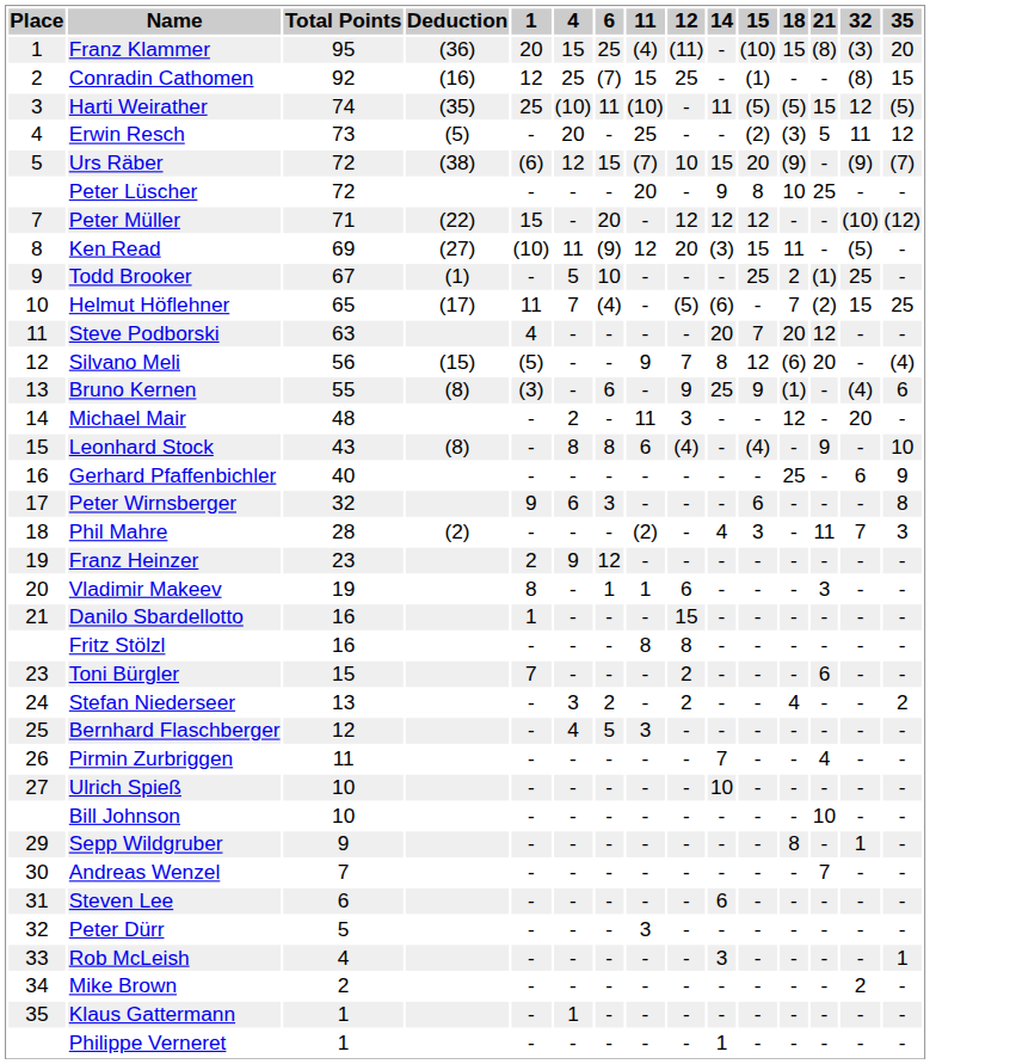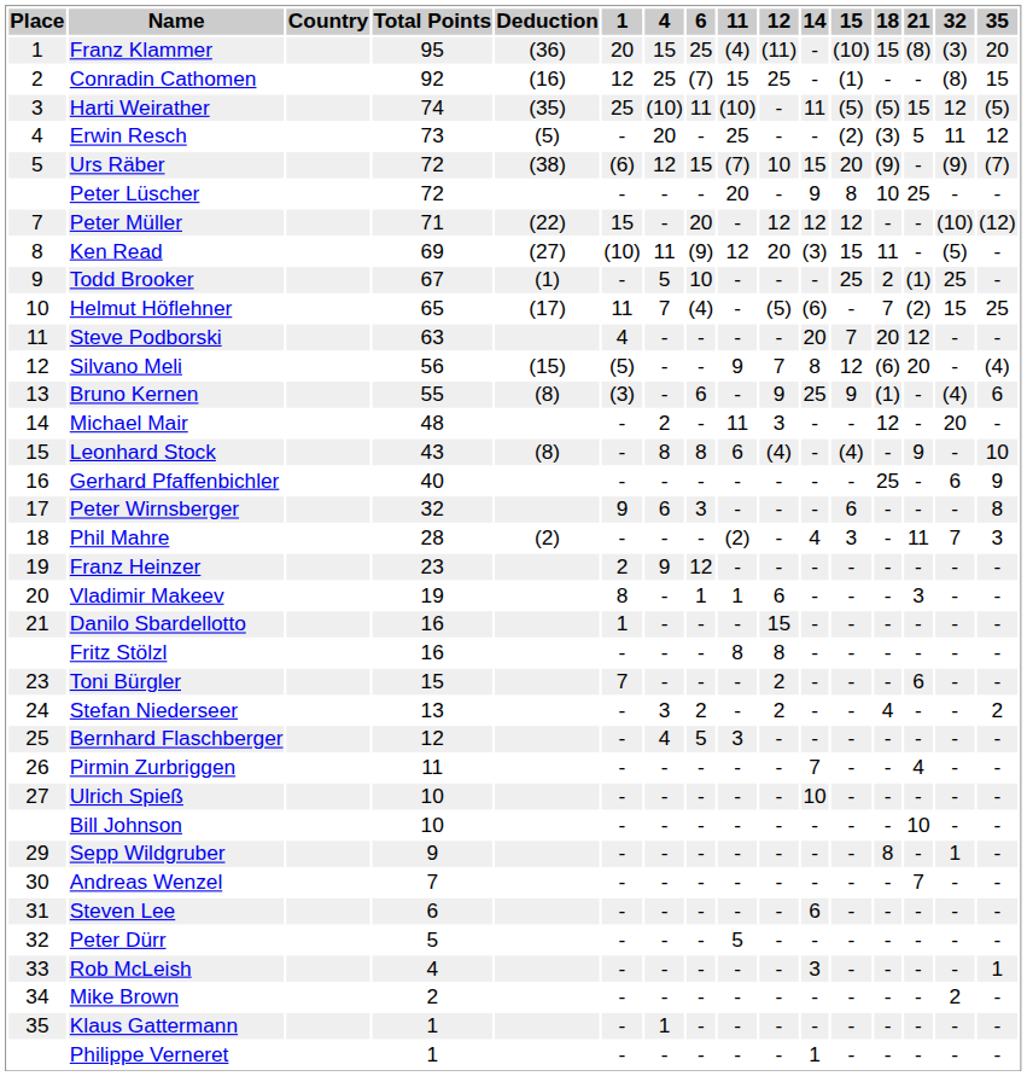 <table border="0" style="border: 1px solid #999; background-color:#FFFFFF; text-align:center">
 <tr align="center" bgcolor="#CCCCCC">
 <th>Place</th>
 <th>Name</th>
+<th>Country</th>
 <th>Total Points</th>
 <th>Deduction</th>
 <th>1</th>
 <th>4</th>
 <th>6</th>
 <th>11</th>
 <th>12</th>
 <th>14</th>
 <th>15</th>
 <th>18</th>
 <th>21</th>
 <th>32</th>
 <th>35</th>
 </tr>
 <tr bgcolor="#EFEFEF">
 <td>1</td>
 <td align="left"><a href='#'>Franz Klammer</a></td>
+<td align="left"></td>
 <td>95</td>
 <td>(36)</td>
 <td>20</td>
 <td>15</td>
 <td>25</td>
 <td>(4)</td>
 <td>(11)</td>
 <td>-</td>
 <td>(10)</td>
 <td>15</td>
 <td>(8)</td>
 <td>(3)</td>
 <td>20</td>
 </tr>
 <tr>
 <td>2</td>
 <td align="left"><a href='#'>Conradin Cathomen</a></td>
+<td align="left"></td>
 <td>92</td>
 <td>(16)</td>
 <td>12</td>
 <td>25</td>
 <td>(7)</td>
 <td>15</td>
 <td>25</td>
 <td>-</td>
 <td>(1)</td>
 <td>-</td>
 <td>-</td>
 <td>(8)</td>
 <td>15</td>
 </tr>
 <tr bgcolor="#EFEFEF">
 <td>3</td>
 <td align="left"><a href='#'>Harti Weirather</a></td>
+<td align="left"></td>
 <td>74</td>
 <td>(35)</td>
 <td>25</td>
 <td>(10)</td>
 <td>11</td>
 <td>(10)</td>
 <td>-</td>
 <td>11</td>
 <td>(5)</td>
 <td>(5)</td>
 <td>15</td>
 <td>12</td>
 <td>(5)</td>
 </tr>
 <tr>
 <td>4</td>
 <td align="left"><a href='#'>Erwin Resch</a></td>
+<td align="left"></td>
 <td>73</td>
 <td>(5)</td>
 <td>-</td>
 <td>20</td>
 <td>-</td>
 <td>25</td>
 <td>-</td>
 <td>-</td>
 <td>(2)</td>
 <td>(3)</td>
 <td>5</td>
 <td>11</td>
 <td>12</td>
 </tr>
 <tr bgcolor="#EFEFEF">
 <td>5</td>
 <td align="left"><a href='#'>Urs Räber</a></td>
+<td align="left"></td>
 <td>72</td>
 <td>(38)</td>
 <td>(6)</td>
 <td>12</td>
 <td>15</td>
 <td>(7)</td>
 <td>10</td>
 <td>15</td>
 <td>20</td>
 <td>(9)</td>
 <td>-</td>
 <td>(9)</td>
 <td>(7)</td>
 </tr>
 <tr>
 <td></td>
 <td align="left"><a href='#'>Peter Lüscher</a></td>
+<td align="left"></td>
 <td>72</td>
 <td></td>
 <td>-</td>
 <td>-</td>
 <td>-</td>
 <td>20</td>
 <td>-</td>
 <td>9</td>
 <td>8</td>
 <td>10</td>
 <td>25</td>
 <td>-</td>
 <td>-</td>
 </tr>
 <tr bgcolor="#EFEFEF">
 <td>7</td>
 <td align="left"><a href='#'>Peter Müller</a></td>
+<td align="left"></td>
 <td>71</td>
 <td>(22)</td>
 <td>15</td>
 <td>-</td>
 <td>20</td>
 <td>-</td>
 <td>12</td>
 <td>12</td>
 <td>12</td>
 <td>-</td>
 <td>-</td>
 <td>(10)</td>
 <td>(12)</td>
 </tr>
 <tr>
 <td>8</td>
 <td align="left"><a href='#'>Ken Read</a></td>
+<td align="left"></td>
 <td>69</td>
 <td>(27)</td>
 <td>(10)</td>
 <td>11</td>
 <td>(9)</td>
 <td>12</td>
 <td>20</td>
 <td>(3)</td>
 <td>15</td>
 <td>11</td>
 <td>-</td>
 <td>(5)</td>
 <td>-</td>
 </tr>
 <tr bgcolor="#EFEFEF">
 <td>9</td>
 <td align="left"><a href='#'>Todd Brooker</a></td>
+<td align="left"></td>
 <td>67</td>
 <td>(1)</td>
 <td>-</td>
 <td>5</td>
 <td>10</td>
 <td>-</td>
 <td>-</td>
 <td>-</td>
 <td>25</td>
 <td>2</td>
 <td>(1)</td>
 <td>25</td>
 <td>-</td>
 </tr>
 <tr>
 <td>10</td>
 <td align="left"><a href='#'>Helmut Höflehner</a></td>
+<td align="left"></td>
 <td>65</td>
 <td>(17)</td>
 <td>11</td>
 <td>7</td>
 <td>(4)</td>
 <td>-</td>
 <td>(5)</td>
 <td>(6)</td>
 <td>-</td>
 <td>7</td>
 <td>(2)</td>
 <td>15</td>
 <td>25</td>
 </tr>
 <tr bgcolor="#EFEFEF">
 <td>11</td>
 <td align="left"><a href='#'>Steve Podborski</a></td>
+<td align="left"></td>
 <td>63</td>
 <td></td>
 <td>4</td>
 <td>-</td>
 <td>-</td>
 <td>-</td>
 <td>-</td>
 <td>20</td>
 <td>7</td>
 <td>20</td>
 <td>12</td>
 <td>-</td>
 <td>-</td>
 </tr>
 <tr>
 <td>12</td>
 <td align="left"><a href='#'>Silvano Meli</a></td>
+<td align="left"></td>
 <td>56</td>
 <td>(15)</td>
 <td>(5)</td>
 <td>-</td>
 <td>-</td>
 <td>9</td>
 <td>7</td>
 <td>8</td>
 <td>12</td>
 <td>(6)</td>
 <td>20</td>
 <td>-</td>
 <td>(4)</td>
 </tr>
 <tr bgcolor="#EFEFEF">
 <td>13</td>
 <td align="left"><a href='#'>Bruno Kernen</a></td>
+<td align="left"></td>
 <td>55</td>
 <td>(8)</td>
 <td>(3)</td>
 <td>-</td>
 <td>6</td>
 <td>-</td>
 <td>9</td>
 <td>25</td>
 <td>9</td>
 <td>(1)</td>
 <td>-</td>
 <td>(4)</td>
 <td>6</td>
 </tr>
 <tr>
 <td>14</td>
 <td align="left"><a href='#'>Michael Mair</a></td>
+<td align="left"></td>
 <td>48</td>
 <td></td>
 <td>-</td>
 <td>2</td>
 <td>-</td>
 <td>11</td>
 <td>3</td>
 <td>-</td>
 <td>-</td>
 <td>12</td>
 <td>-</td>
 <td>20</td>
 <td>-</td>
 </tr>
 <tr bgcolor="#EFEFEF">
 <td>15</td>
 <td align="left"><a href='#'>Leonhard Stock</a></td>
+<td align="left"></td>
 <td>43</td>
 <td>(8)</td>
 <td>-</td>
 <td>8</td>
 <td>8</td>
 <td>6</td>
 <td>(4)</td>
 <td>-</td>
 <td>(4)</td>
 <td>-</td>
 <td>9</td>
 <td>-</td>
 <td>10</td>
 </tr>
 <tr>
 <td>16</td>
 <td align="left"><a href='#'>Gerhard Pfaffenbichler</a></td>
+<td align="left"></td>
 <td>40</td>
 <td></td>
 <td>-</td>
 <td>-</td>
 <td>-</td>
 <td>-</td>
 <td>-</td>
 <td>-</td>
 <td>-</td>
 <td>25</td>
 <td>-</td>
 <td>6</td>
 <td>9</td>
 </tr>
 <tr bgcolor="#EFEFEF">
 <td>17</td>
 <td align="left"><a href='#'>Peter Wirnsberger</a></td>
+<td align="left"></td>
 <td>32</td>
 <td></td>
 <td>9</td>
 <td>6</td>
 <td>3</td>
 <td>-</td>
 <td>-</td>
 <td>-</td>
 <td>6</td>
 <td>-</td>
 <td>-</td>
 <td>-</td>
 <td>8</td>
 </tr>
 <tr>
 <td>18</td>
 <td align="left"><a href='#'>Phil Mahre</a></td>
+<td align="left"></td>
 <td>28</td>
 <td>(2)</td>
 <td>-</td>
 <td>-</td>
 <td>-</td>
 <td>(2)</td>
 <td>-</td>
 <td>4</td>
 <td>3</td>
 <td>-</td>
 <td>11</td>
 <td>7</td>
 <td>3</td>
 </tr>
 <tr bgcolor="#EFEFEF">
 <td>19</td>
 <td align="left"><a href='#'>Franz Heinzer</a></td>
+<td align="left"></td>
 <td>23</td>
 <td></td>
 <td>2</td>
 <td>9</td>
 <td>12</td>
 <td>-</td>
 <td>-</td>
 <td>-</td>
 <td>-</td>
 <td>-</td>
 <td>-</td>
 <td>-</td>
 <td>-</td>
 </tr>
 <tr>
 <td>20</td>
 <td align="left"><a href='#'>Vladimir Makeev</a></td>
+<td align="left"></td>
 <td>19</td>
 <td></td>
 <td>8</td>
 <td>-</td>
 <td>1</td>
 <td>1</td>
 <td>6</td>
 <td>-</td>
 <td>-</td>
 <td>-</td>
 <td>3</td>
 <td>-</td>
 <td>-</td>
 </tr>
 <tr bgcolor="#EFEFEF">
 <td>21</td>
 <td align="left"><a href='#'>Danilo Sbardellotto</a></td>
+<td align="left"></td>
 <td>16</td>
 <td></td>
 <td>1</td>
 <td>-</td>
 <td>-</td>
 <td>-</td>
 <td>15</td>
 <td>-</td>
 <td>-</td>
 <td>-</td>
 <td>-</td>
 <td>-</td>
 <td>-</td>
 </tr>
 <tr>
 <td></td>
 <td align="left"><a href='#'>Fritz Stölzl</a></td>
+<td align="left"></td>
 <td>16</td>
 <td></td>
 <td>-</td>
 <td>-</td>
 <td>-</td>
 <td>8</td>
 <td>8</td>
 <td>-</td>
 <td>-</td>
 <td>-</td>
 <td>-</td>
 <td>-</td>
 <td>-</td>
 </tr>
 <tr bgcolor="#EFEFEF">
 <td>23</td>
 <td align="left"><a href='#'>Toni Bürgler</a></td>
+<td align="left"></td>
 <td>15</td>
 <td></td>
 <td>7</td>
 <td>-</td>
 <td>-</td>
 <td>-</td>
 <td>2</td>
 <td>-</td>
 <td>-</td>
 <td>-</td>
 <td>6</td>
 <td>-</td>
 <td>-</td>
 </tr>
 <tr>
 <td>24</td>
 <td align="left"><a href='#'>Stefan Niederseer</a></td>
+<td align="left"></td>
 <td>13</td>
 <td></td>
 <td>-</td>
 <td>3</td>
 <td>2</td>
 <td>-</td>
 <td>2</td>
 <td>-</td>
 <td>-</td>
 <td>4</td>
 <td>-</td>
 <td>-</td>
 <td>2</td>
 </tr>
 <tr bgcolor="#EFEFEF">
 <td>25</td>
 <td align="left"><a href='#'>Bernhard Flaschberger</a></td>
+<td align="left"></td>
 <td>12</td>
 <td></td>
 <td>-</td>
 <td>4</td>
 <td>5</td>
 <td>3</td>
 <td>-</td>
 <td>-</td>
 <td>-</td>
 <td>-</td>
 <td>-</td>
 <td>-</td>
 <td>-</td>
 </tr>
 <tr>
 <td>26</td>
 <td align="left"><a href='#'>Pirmin Zurbriggen</a></td>
+<td align="left"></td>
 <td>11</td>
 <td></td>
 <td>-</td>
 <td>-</td>
 <td>-</td>
 <td>-</td>
 <td>-</td>
 <td>7</td>
 <td>-</td>
 <td>-</td>
 <td>4</td>
 <td>-</td>
 <td>-</td>
 </tr>
 <tr bgcolor="#EFEFEF">
 <td>27</td>
 <td align="left"><a href='#'>Ulrich Spieß</a></td>
+<td align="left"></td>
 <td>10</td>
 <td></td>
 <td>-</td>
 <td>-</td>
 <td>-</td>
 <td>-</td>
 <td>-</td>
 <td>10</td>
 <td>-</td>
 <td>-</td>
 <td>-</td>
 <td>-</td>
 <td>-</td>
 </tr>
 <tr>
 <td></td>
 <td align="left"><a href='#'>Bill Johnson</a></td>
+<td align="left"></td>
 <td>10</td>
 <td></td>
 <td>-</td>
 <td>-</td>
 <td>-</td>
 <td>-</td>
 <td>-</td>
 <td>-</td>
 <td>-</td>
 <td>-</td>
 <td>10</td>
 <td>-</td>
 <td>-</td>
 </tr>
 <tr bgcolor="#EFEFEF">
 <td>29</td>
 <td align="left"><a href='#'>Sepp Wildgruber</a></td>
+<td align="left"></td>
 <td>9</td>
 <td></td>
 <td>-</td>
 <td>-</td>
 <td>-</td>
 <td>-</td>
 <td>-</td>
 <td>-</td>
 <td>-</td>
 <td>8</td>
 <td>-</td>
 <td>1</td>
 <td>-</td>
 </tr>
 <tr>
 <td>30</td>
 <td align="left"><a href='#'>Andreas Wenzel</a></td>
+<td align="left"></td>
 <td>7</td>
 <td></td>
 <td>-</td>
 <td>-</td>
 <td>-</td>
 <td>-</td>
 <td>-</td>
 <td>-</td>
 <td>-</td>
 <td>-</td>
 <td>7</td>
 <td>-</td>
 <td>-</td>
 </tr>
 <tr bgcolor="#EFEFEF">
 <td>31</td>
 <td align="left"><a href='#'>Steven Lee</a></td>
+<td align="left"></td>
 <td>6</td>
 <td></td>
 <td>-</td>
 <td>-</td>
 <td>-</td>
 <td>-</td>
 <td>-</td>
 <td>6</td>
 <td>-</td>
 <td>-</td>
 <td>-</td>
 <td>-</td>
 <td>-</td>
 </tr>
 <tr>
 <td>32</td>
 <td align="left"><a href='#'>Peter Dürr</a></td>
+<td align="left"></td>
 <td>5</td>
 <td></td>
 <td>-</td>
 <td>-</td>
 <td>-</td>
-<td>3</td>
+<td>5</td>
 <td>-</td>
 <td>-</td>
 <td>-</td>
 <td>-</td>
 <td>-</td>
 <td>-</td>
 <td>-</td>
 </tr>
 <tr bgcolor="#EFEFEF">
 <td>33</td>
 <td align="left"><a href='#'>Rob McLeish</a></td>
+<td align="left"></td>
 <td>4</td>
 <td></td>
 <td>-</td>
 <td>-</td>
 <td>-</td>
 <td>-</td>
 <td>-</td>
 <td>3</td>
 <td>-</td>
 <td>-</td>
 <td>-</td>
 <td>-</td>
 <td>1</td>
 </tr>
 <tr>
 <td>34</td>
 <td align="left"><a href='#'>Mike Brown</a></td>
+<td align="left"></td>
 <td>2</td>
 <td></td>
 <td>-</td>
 <td>-</td>
 <td>-</td>
 <td>-</td>
 <td>-</td>
 <td>-</td>
 <td>-</td>
 <td>-</td>
 <td>-</td>
 <td>2</td>
 <td>-</td>
 </tr>
 <tr bgcolor="#EFEFEF">
 <td>35</td>
 <td align="left"><a href='#'>Klaus Gattermann</a></td>
+<td align="left"></td>
 <td>1</td>
 <td></td>
 <td>-</td>
 <td>1</td>
 <td>-</td>
 <td>-</td>
 <td>-</td>
 <td>-</td>
 <td>-</td>
 <td>-</td>
 <td>-</td>
 <td>-</td>
 <td>-</td>
 </tr>
 <tr>
 <td></td>
 <td align="left"><a href='#'>Philippe Verneret</a></td>
+<td align="left"></td>
 <td>1</td>
 <td></td>
 <td>-</td>
 <td>-</td>
 <td>-</td>
 <td>-</td>
 <td>-</td>
 <td>1</td>
 <td>-</td>
 <td>-</td>
 <td>-</td>
 <td>-</td>
 <td>-</td>
 </tr>
 </table>
